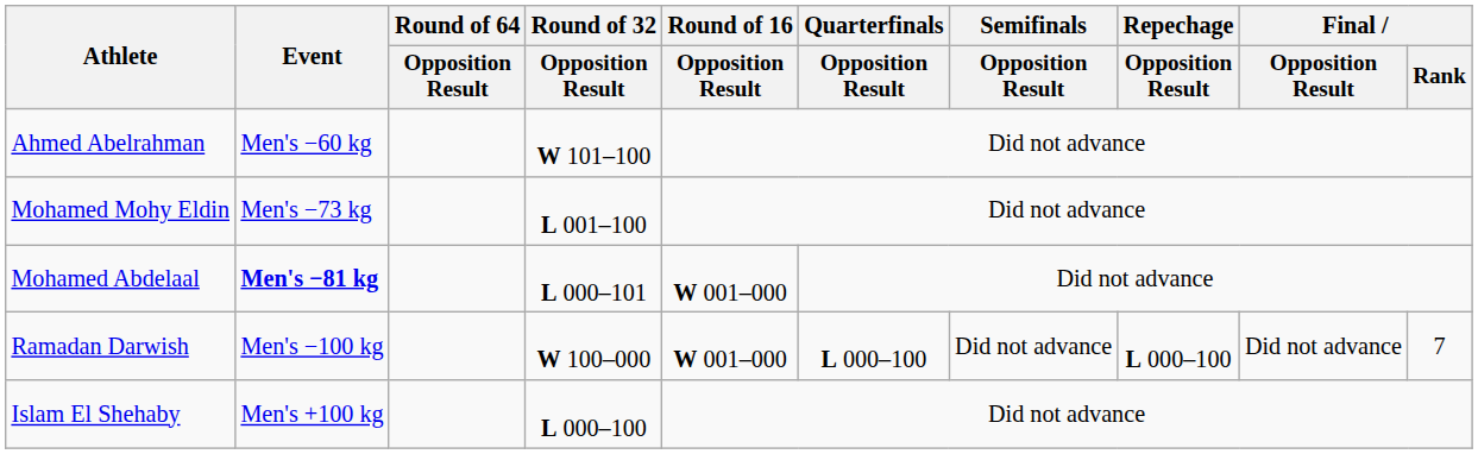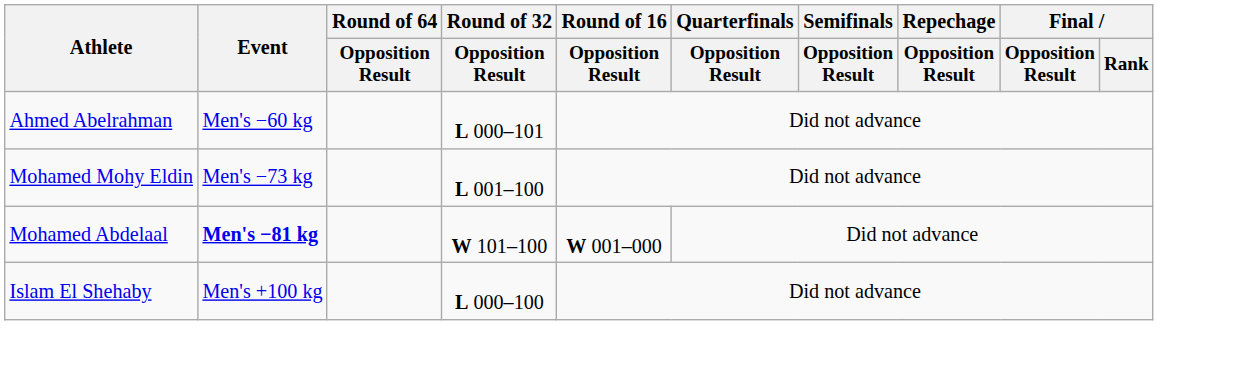 <table class="wikitable" style="font-size:90%">
 <tr>
 <th rowspan="2">Athlete</th>
 <th rowspan="2">Event</th>
 <th>Round of 64</th>
 <th>Round of 32</th>
 <th>Round of 16</th>
 <th>Quarterfinals</th>
 <th>Semifinals</th>
 <th>Repechage</th>
 <th colspan=2>Final / </th>
 </tr>
 <tr style="font-size:95%">
 <th>Opposition<br>Result</th>
 <th>Opposition<br>Result</th>
 <th>Opposition<br>Result</th>
 <th>Opposition<br>Result</th>
 <th>Opposition<br>Result</th>
 <th>Opposition<br>Result</th>
 <th>Opposition<br>Result</th>
 <th>Rank</th>
 </tr>
 <tr align=center>
 <td align=left><a href='#'>Ahmed Abelrahman</a></td>
 <td align=left><a href='#'>Men's −60 kg</a></td>
 <td></td>
-<td><br><strong>W</strong> 101–100</td>
+<td><br><strong>L</strong> 000–101</td>
 <td colspan=6>Did not advance</td>
 </tr>
 <tr align=center>
 <td align=left><a href='#'>Mohamed Mohy Eldin</a></td>
 <td align=left><a href='#'>Men's −73 kg</a></td>
 <td></td>
 <td><br><strong>L</strong> 001–100</td>
 <td colspan=6>Did not advance</td>
 </tr>
 <tr align=center>
 <td align=left><a href='#'>Mohamed Abdelaal</a></td>
 <td align=left><strong><a href='#'>Men's −81 kg</a></strong></td>
 <td></td>
-<td><br><strong>L</strong> 000–101</td>
+<td><br><strong>W</strong> 101–100</td>
 <td><br><strong>W</strong> 001–000</td>
 <td colspan=5>Did not advance</td>
-</tr>
-<tr align=center>
-<td align=left><a href='#'>Ramadan Darwish</a></td>
-<td align=left><a href='#'>Men's −100 kg</a></td>
-<td></td>
-<td><br><strong>W</strong> 100–000</td>
-<td><br><strong>W</strong> 001–000</td>
-<td><br><strong>L</strong> 000–100</td>
-<td>Did not advance</td>
-<td><br><strong>L</strong> 000–100</td>
-<td>Did not advance</td>
-<td>7</td>
 </tr>
 <tr align=center>
 <td align=left><a href='#'>Islam El Shehaby</a></td>
 <td align=left><a href='#'>Men's +100 kg</a></td>
 <td></td>
 <td><br><strong>L</strong> 000–100</td>
 <td colspan=6>Did not advance</td>
 </tr>
 </table>
